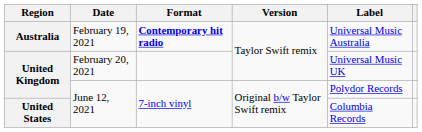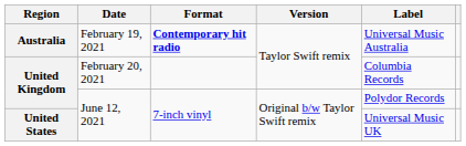 <table class="wikitable plainrowheaders">
 <tr>
 <th scope="col">Region</th>
 <th scope="col">Date</th>
 <th scope="col">Format</th>
 <th scope="col">Version</th>
 <th scope="col">Label</th>
 <th scope="col"></th>
 </tr>
 <tr>
 <th scope="row">Australia</th>
 <td>February 19, 2021</td>
 <td><strong><a href='#'>Contemporary hit radio</a></strong></td>
 <td rowspan="2">Taylor Swift remix</td>
 <td><a href='#'>Universal Music Australia</a></td>
 <td align="center"></td>
 </tr>
 <tr>
 <th scope="row" rowspan="2">United Kingdom</th>
 <td>February 20, 2021</td>
 <td></td>
-<td><a href='#'>Universal Music UK</a></td>
+<td><a href='#'>Columbia Records</a></td>
 <td align="center"></td>
 </tr>
 <tr>
 <td rowspan="2">June 12, 2021</td>
 <td rowspan="2"><a href='#'>7-inch vinyl</a></td>
 <td rowspan="2">Original <a href='#'>b/w</a> Taylor Swift remix</td>
 <td><a href='#'>Polydor Records</a></td>
 <td align="center"></td>
 </tr>
 <tr>
 <th scope="row">United States</th>
-<td><a href='#'>Columbia Records</a></td>
+<td><a href='#'>Universal Music UK</a></td>
 <td align="center"></td>
 </tr>
 </table>
